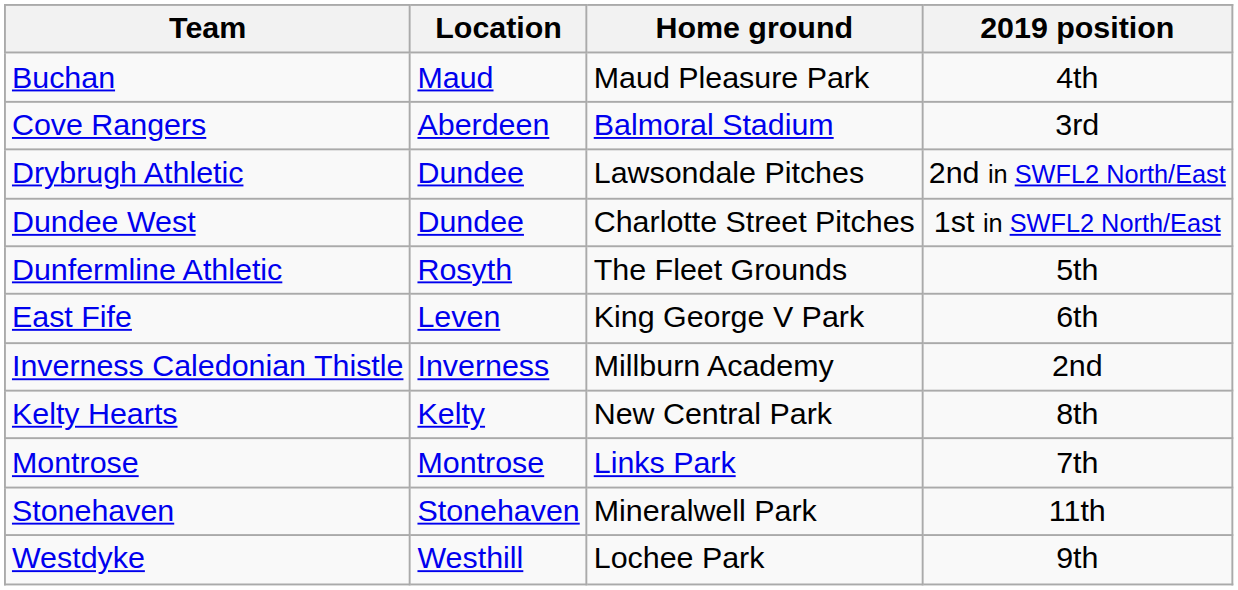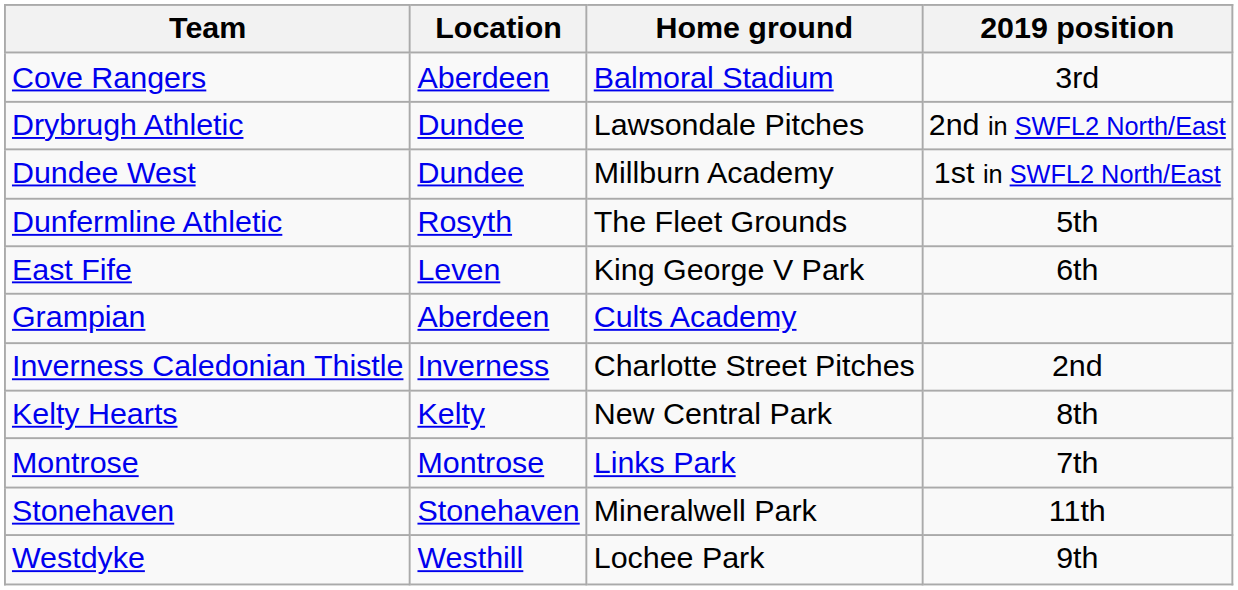 <table class="wikitable sortable">
 <tr>
 <th>Team</th>
 <th>Location</th>
 <th>Home ground</th>
 <th data-sort-type="number">2019 position</th>
-</tr>
-<tr>
-<td><a href='#'>Buchan</a></td>
-<td><a href='#'>Maud</a></td>
-<td>Maud Pleasure Park</td>
-<td align=center>4th</td>
 </tr>
 <tr>
 <td><a href='#'>Cove Rangers</a></td>
 <td><a href='#'>Aberdeen</a></td>
 <td><a href='#'>Balmoral Stadium</a></td>
 <td align=center>3rd</td>
 </tr>
 <tr>
 <td><a href='#'>Drybrugh Athletic</a></td>
 <td><a href='#'>Dundee</a></td>
 <td>Lawsondale Pitches</td>
 <td align=center>2nd <small>in <a href='#'>SWFL2 North/East</a></small></td>
 </tr>
 <tr>
 <td><a href='#'>Dundee West</a></td>
 <td><a href='#'>Dundee</a></td>
-<td>Charlotte Street Pitches</td>
+<td>Millburn Academy</td>
 <td align=center>1st <small>in <a href='#'>SWFL2 North/East</a></small></td>
 </tr>
 <tr>
 <td><a href='#'>Dunfermline Athletic</a></td>
 <td><a href='#'>Rosyth</a></td>
 <td>The Fleet Grounds</td>
 <td align=center>5th</td>
 </tr>
 <tr>
 <td><a href='#'>East Fife</a></td>
 <td><a href='#'>Leven</a></td>
 <td>King George V Park</td>
 <td align=center>6th</td>
 </tr>
 <tr>
+<td><a href='#'>Grampian</a></td>
+<td><a href='#'>Aberdeen</a></td>
+<td><a href='#'>Cults Academy</a></td>
+<td align=center></td>
+</tr>
+<tr>
 <td><a href='#'>Inverness Caledonian Thistle</a></td>
 <td><a href='#'>Inverness</a></td>
-<td>Millburn Academy</td>
+<td>Charlotte Street Pitches</td>
 <td align=center>2nd</td>
 </tr>
 <tr>
 <td><a href='#'>Kelty Hearts</a></td>
 <td><a href='#'>Kelty</a></td>
 <td>New Central Park</td>
 <td align=center>8th</td>
 </tr>
 <tr>
 <td><a href='#'>Montrose</a></td>
 <td><a href='#'>Montrose</a></td>
 <td><a href='#'>Links Park</a></td>
 <td align=center>7th</td>
 </tr>
 <tr>
 <td><a href='#'>Stonehaven</a></td>
 <td><a href='#'>Stonehaven</a></td>
 <td>Mineralwell Park</td>
 <td align=center>11th</td>
 </tr>
 <tr>
 <td><a href='#'>Westdyke</a></td>
 <td><a href='#'>Westhill</a></td>
 <td>Lochee Park</td>
 <td align=center>9th</td>
 </tr>
 </table>
